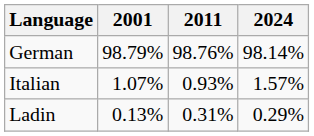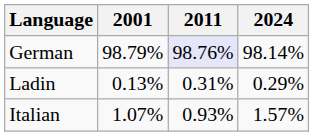 <table class="wikitable">
 <tr>
 <th>Language</th>
 <th>2001</th>
 <th>2011</th>
 <th>2024</th>
 </tr>
 <tr>
 <td>German</td>
 <td align="right">98.79%</td>
-<td align="right">98.76%</td>
+<td align="right" style="background: lavender;">98.76%</td>
 <td align="right">98.14%</td>
+</tr>
+<tr>
+<td>Ladin</td>
+<td align="right">0.13%</td>
+<td align="right">0.31%</td>
+<td align="right">0.29%</td>
 </tr>
 <tr>
 <td>Italian</td>
 <td align="right">1.07%</td>
 <td align="right">0.93%</td>
 <td align="right">1.57%</td>
 </tr>
-<tr>
-<td>Ladin</td>
-<td align="right">0.13%</td>
-<td align="right">0.31%</td>
-<td align="right">0.29%</td>
-</tr>
 </table>
